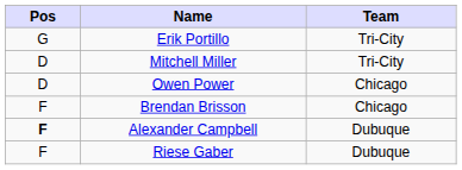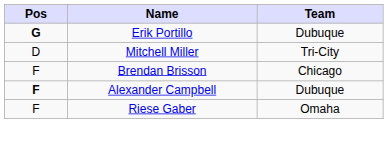 <table class="wikitable" style="text-align:center">
 <tr>
 <th style="background:#ddf; width:10%;">Pos</th>
 <th style="background:#ddf; width:30%;">Name</th>
 <th style="background:#ddf; width:20%;">Team</th>
 </tr>
 <tr>
-<td>G</td>
+<td><strong>G</strong></td>
 <td><a href='#'>Erik Portillo</a></td>
-<td>Tri-City</td>
+<td>Dubuque</td>
 </tr>
 <tr>
 <td>D</td>
 <td><a href='#'>Mitchell Miller</a></td>
 <td>Tri-City</td>
-</tr>
-<tr>
-<td>D</td>
-<td><a href='#'>Owen Power</a></td>
-<td>Chicago</td>
 </tr>
 <tr>
 <td>F</td>
 <td><a href='#'>Brendan Brisson</a></td>
 <td>Chicago</td>
 </tr>
 <tr>
 <td><strong>F</strong></td>
 <td><a href='#'>Alexander Campbell</a></td>
 <td>Dubuque</td>
 </tr>
 <tr>
 <td>F</td>
 <td><a href='#'>Riese Gaber</a></td>
-<td>Dubuque</td>
+<td>Omaha</td>
 </tr>
 </table>
